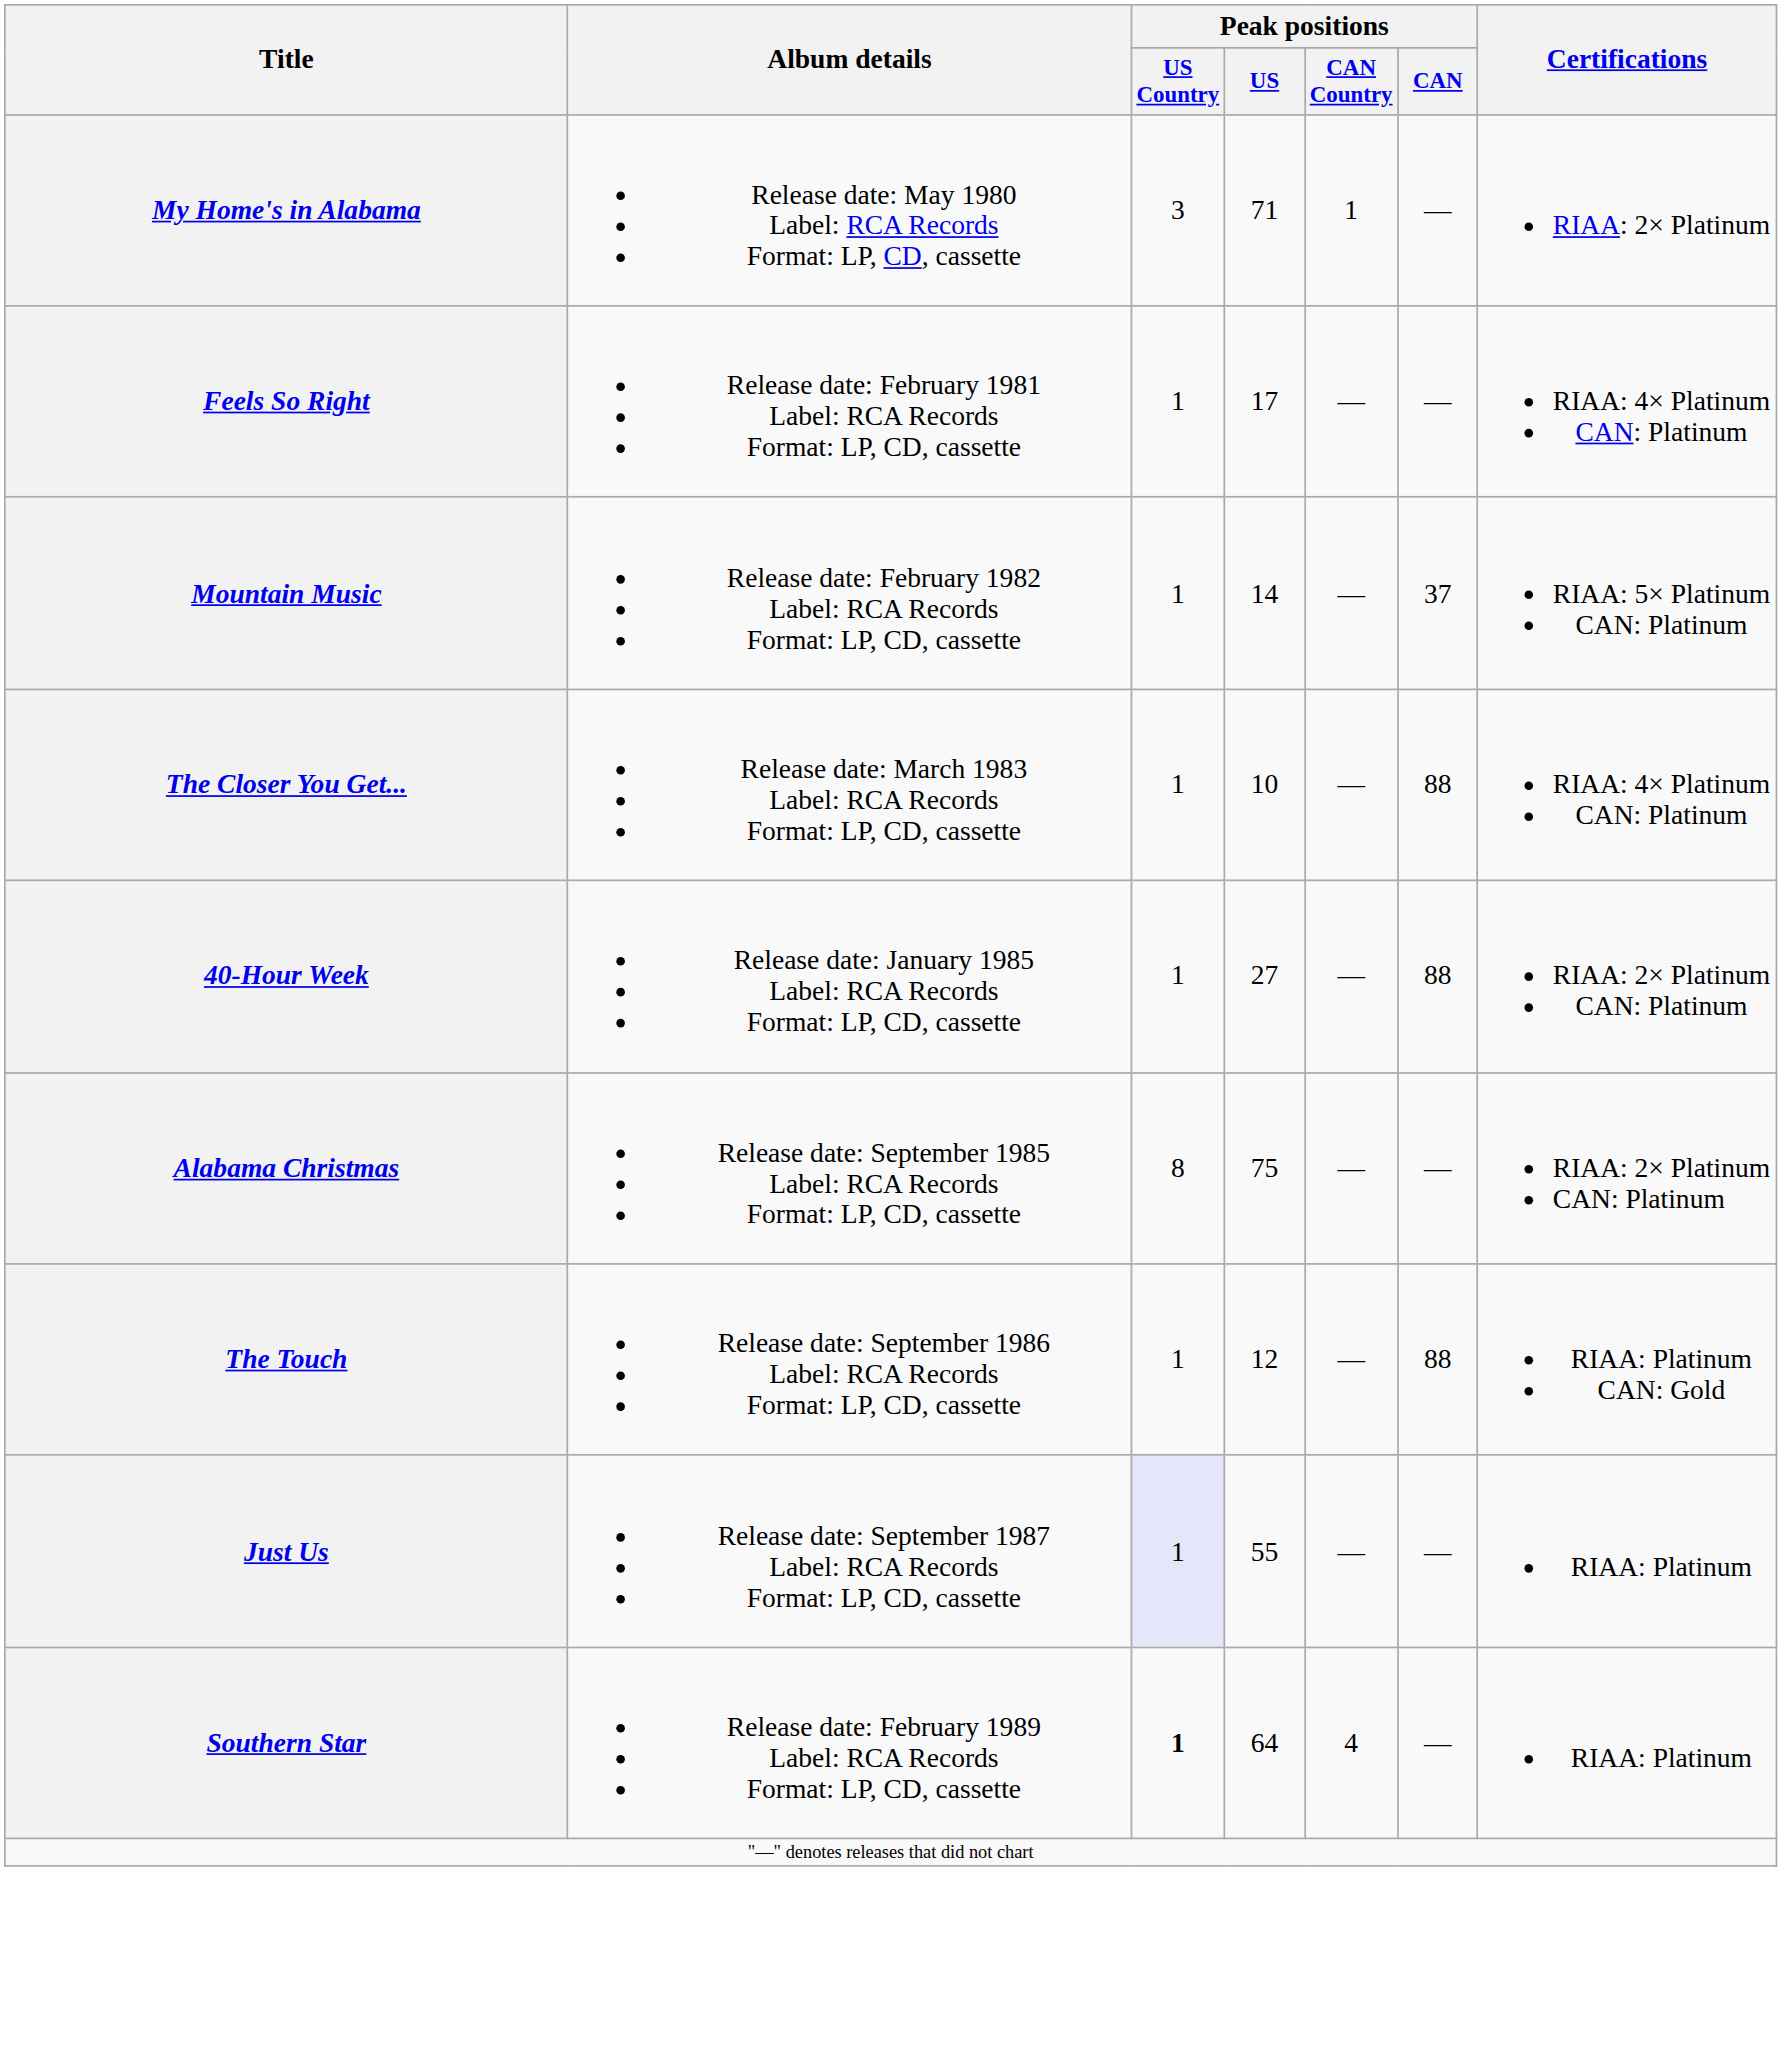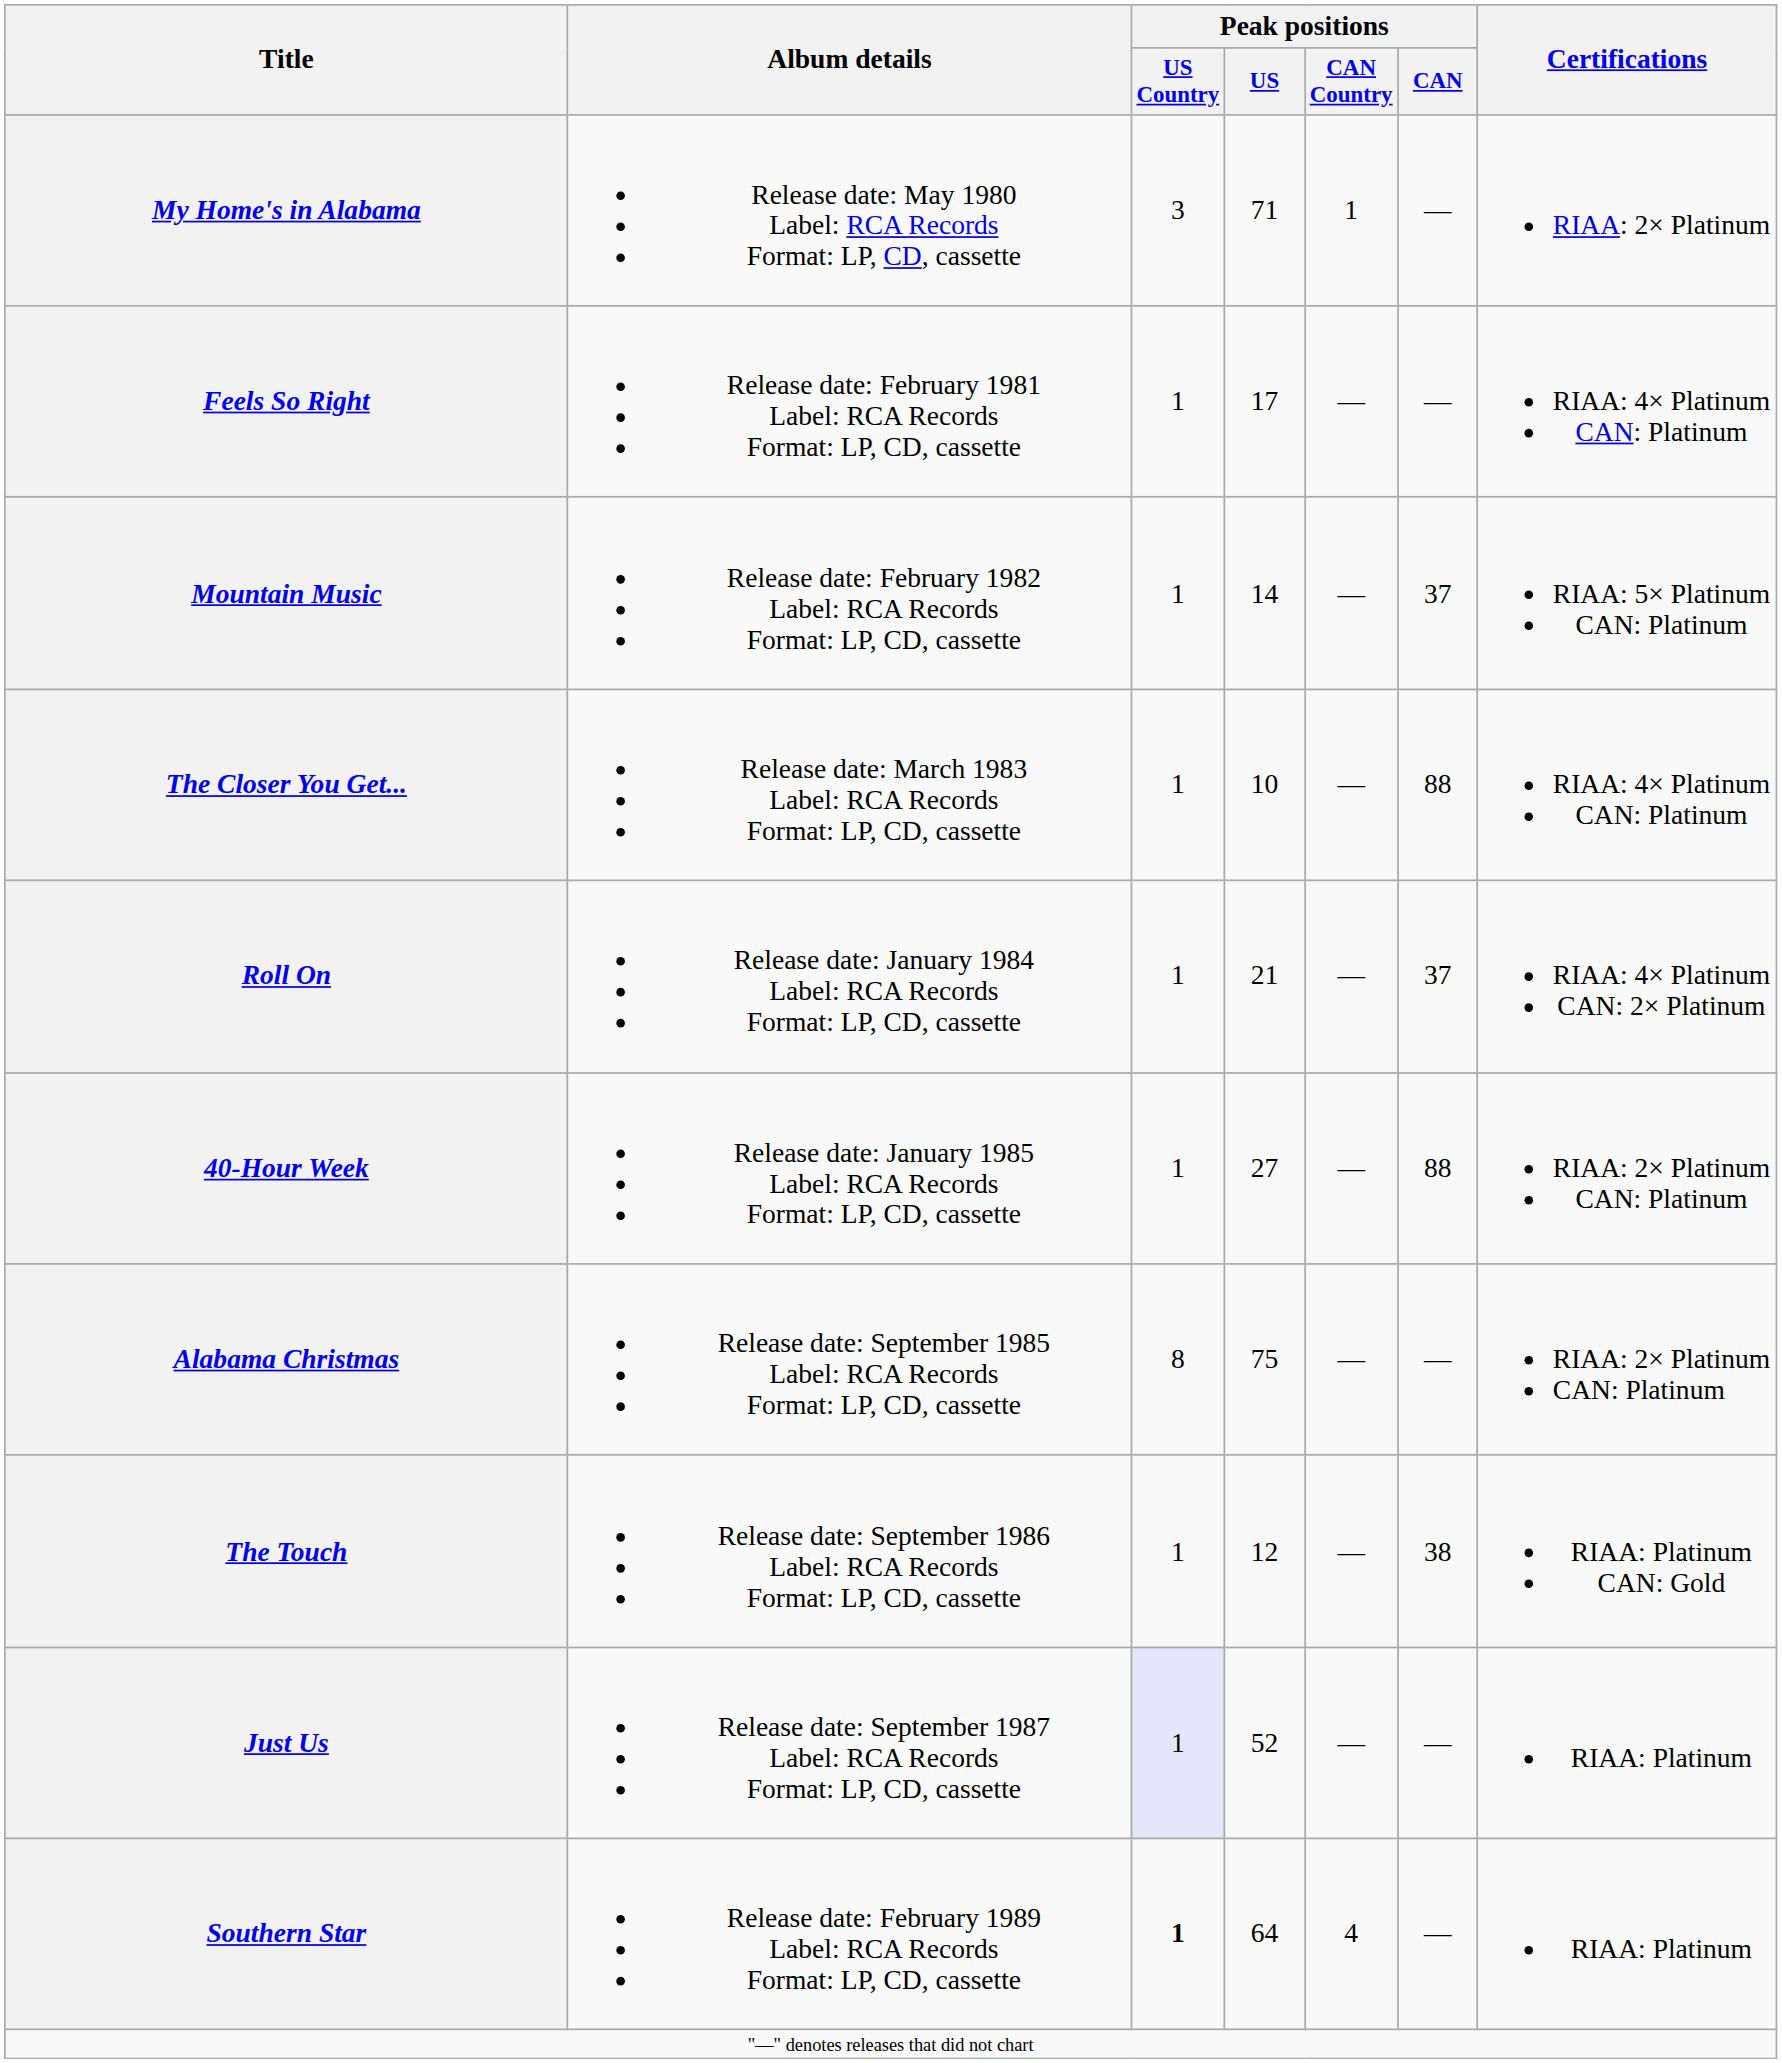 <table class="wikitable plainrowheaders" style="text-align:center;">
 <tr>
 <th rowspan="2" style="width:20em;">Title</th>
 <th rowspan="2" style="width:20em;">Album details</th>
 <th colspan="4">Peak positions</th>
 <th rowspan="2"><a href='#'>Certifications</a></th>
 </tr>
 <tr style="font-size:smaller;">
 <th width="40"><a href='#'>US Country</a><br></th>
 <th width="40"><a href='#'>US</a><br></th>
 <th width="40"><a href='#'>CAN Country</a><br></th>
 <th width="40"><a href='#'>CAN</a><br></th>
 </tr>
 <tr>
 <th scope="row"><em><a href='#'>My Home's in Alabama</a></em></th>
 <td><br><ul><li>Release date: May 1980</li><li>Label: <a href='#'>RCA Records</a></li><li>Format: LP, <a href='#'>CD</a>, cassette</li></ul></td>
 <td>3</td>
 <td>71</td>
 <td>1</td>
 <td>—</td>
 <td><br><ul><li><a href='#'>RIAA</a>: 2× Platinum</li></ul></td>
 </tr>
 <tr>
 <th scope="row"><em><a href='#'>Feels So Right</a></em></th>
 <td><br><ul><li>Release date: February 1981</li><li>Label: RCA Records</li><li>Format: LP, CD, cassette</li></ul></td>
 <td>1</td>
 <td>17</td>
 <td>—</td>
 <td>—</td>
 <td><br><ul><li>RIAA: 4× Platinum</li><li><a href='#'>CAN</a>: Platinum</li></ul></td>
 </tr>
 <tr>
 <th scope="row"><em><a href='#'>Mountain Music</a></em></th>
 <td><br><ul><li>Release date: February 1982</li><li>Label: RCA Records</li><li>Format: LP, CD, cassette</li></ul></td>
 <td>1</td>
 <td>14</td>
 <td>—</td>
 <td>37</td>
 <td><br><ul><li>RIAA: 5× Platinum</li><li>CAN: Platinum</li></ul></td>
 </tr>
 <tr>
 <th scope="row"><em><a href='#'>The Closer You Get...</a></em></th>
 <td><br><ul><li>Release date: March 1983</li><li>Label: RCA Records</li><li>Format: LP, CD, cassette</li></ul></td>
 <td>1</td>
 <td>10</td>
 <td>—</td>
 <td>88</td>
 <td><br><ul><li>RIAA: 4× Platinum</li><li>CAN: Platinum</li></ul></td>
 </tr>
 <tr>
+<th scope="row"><em><a href='#'>Roll On</a></em></th>
+<td><br><ul><li>Release date: January 1984</li><li>Label: RCA Records</li><li>Format: LP, CD, cassette</li></ul></td>
+<td>1</td>
+<td>21</td>
+<td>—</td>
+<td>37</td>
+<td><br><ul><li>RIAA: 4× Platinum</li><li>CAN: 2× Platinum</li></ul></td>
+</tr>
+<tr>
 <th scope="row"><em><a href='#'>40-Hour Week</a></em></th>
 <td><br><ul><li>Release date: January 1985</li><li>Label: RCA Records</li><li>Format: LP, CD, cassette</li></ul></td>
 <td>1</td>
 <td>27</td>
 <td>—</td>
 <td>88</td>
 <td><br><ul><li>RIAA: 2× Platinum</li><li>CAN: Platinum</li></ul></td>
 </tr>
 <tr>
 <th scope="row"><em><a href='#'>Alabama Christmas</a></em></th>
 <td><br><ul><li>Release date: September 1985</li><li>Label: RCA Records</li><li>Format: LP, CD, cassette</li></ul></td>
 <td>8</td>
 <td>75</td>
 <td>—</td>
 <td>—</td>
 <td align="left"><br><ul><li>RIAA: 2× Platinum</li><li>CAN: Platinum</li></ul></td>
 </tr>
 <tr>
 <th scope="row"><em><a href='#'>The Touch</a></em></th>
 <td><br><ul><li>Release date: September 1986</li><li>Label: RCA Records</li><li>Format: LP, CD, cassette</li></ul></td>
 <td>1</td>
 <td>12</td>
 <td>—</td>
-<td>88</td>
+<td>38</td>
 <td><br><ul><li>RIAA: Platinum</li><li>CAN: Gold</li></ul></td>
 </tr>
 <tr>
 <th scope="row"><em><a href='#'>Just Us</a></em></th>
 <td><br><ul><li>Release date: September 1987</li><li>Label: RCA Records</li><li>Format: LP, CD, cassette</li></ul></td>
 <td style="background: lavender;">1</td>
-<td>55</td>
+<td>52</td>
 <td>—</td>
 <td>—</td>
 <td><br><ul><li>RIAA: Platinum</li></ul></td>
 </tr>
 <tr>
 <th scope="row"><em><a href='#'>Southern Star</a></em></th>
 <td><br><ul><li>Release date: February 1989</li><li>Label: RCA Records</li><li>Format: LP, CD, cassette</li></ul></td>
 <td><strong>1</strong></td>
 <td>64</td>
 <td>4</td>
 <td>—</td>
 <td><br><ul><li>RIAA: Platinum</li></ul></td>
 </tr>
 <tr>
 <td colspan="7" style="font-size:8pt">"—" denotes releases that did not chart</td>
 </tr>
 </table>
